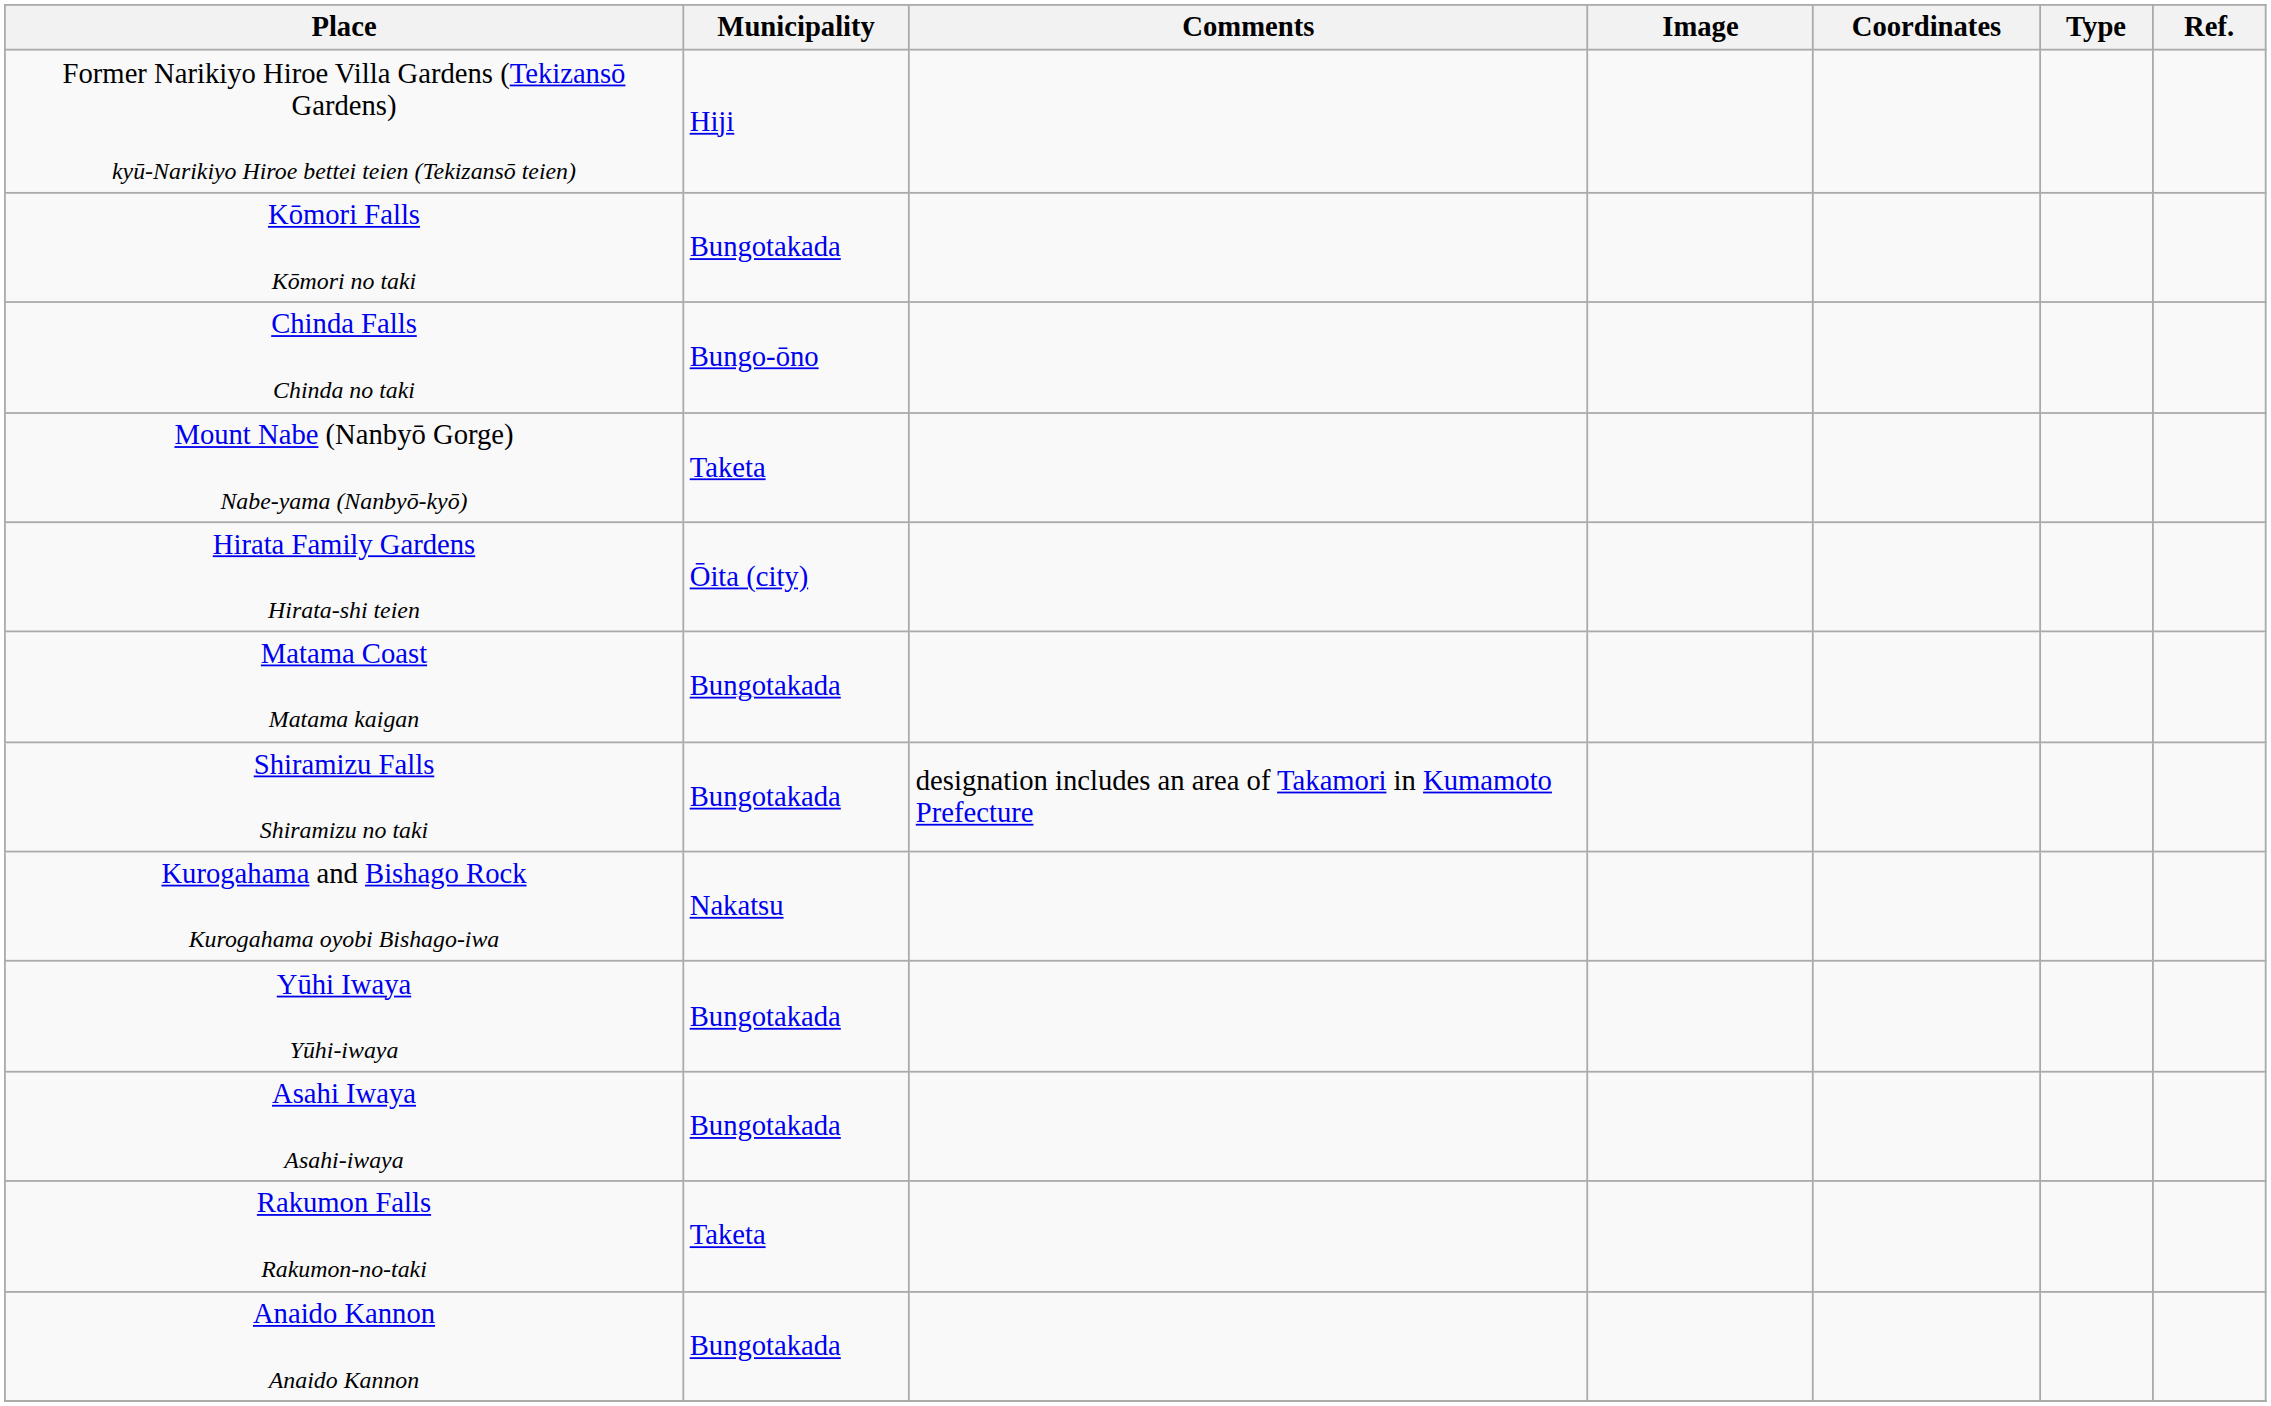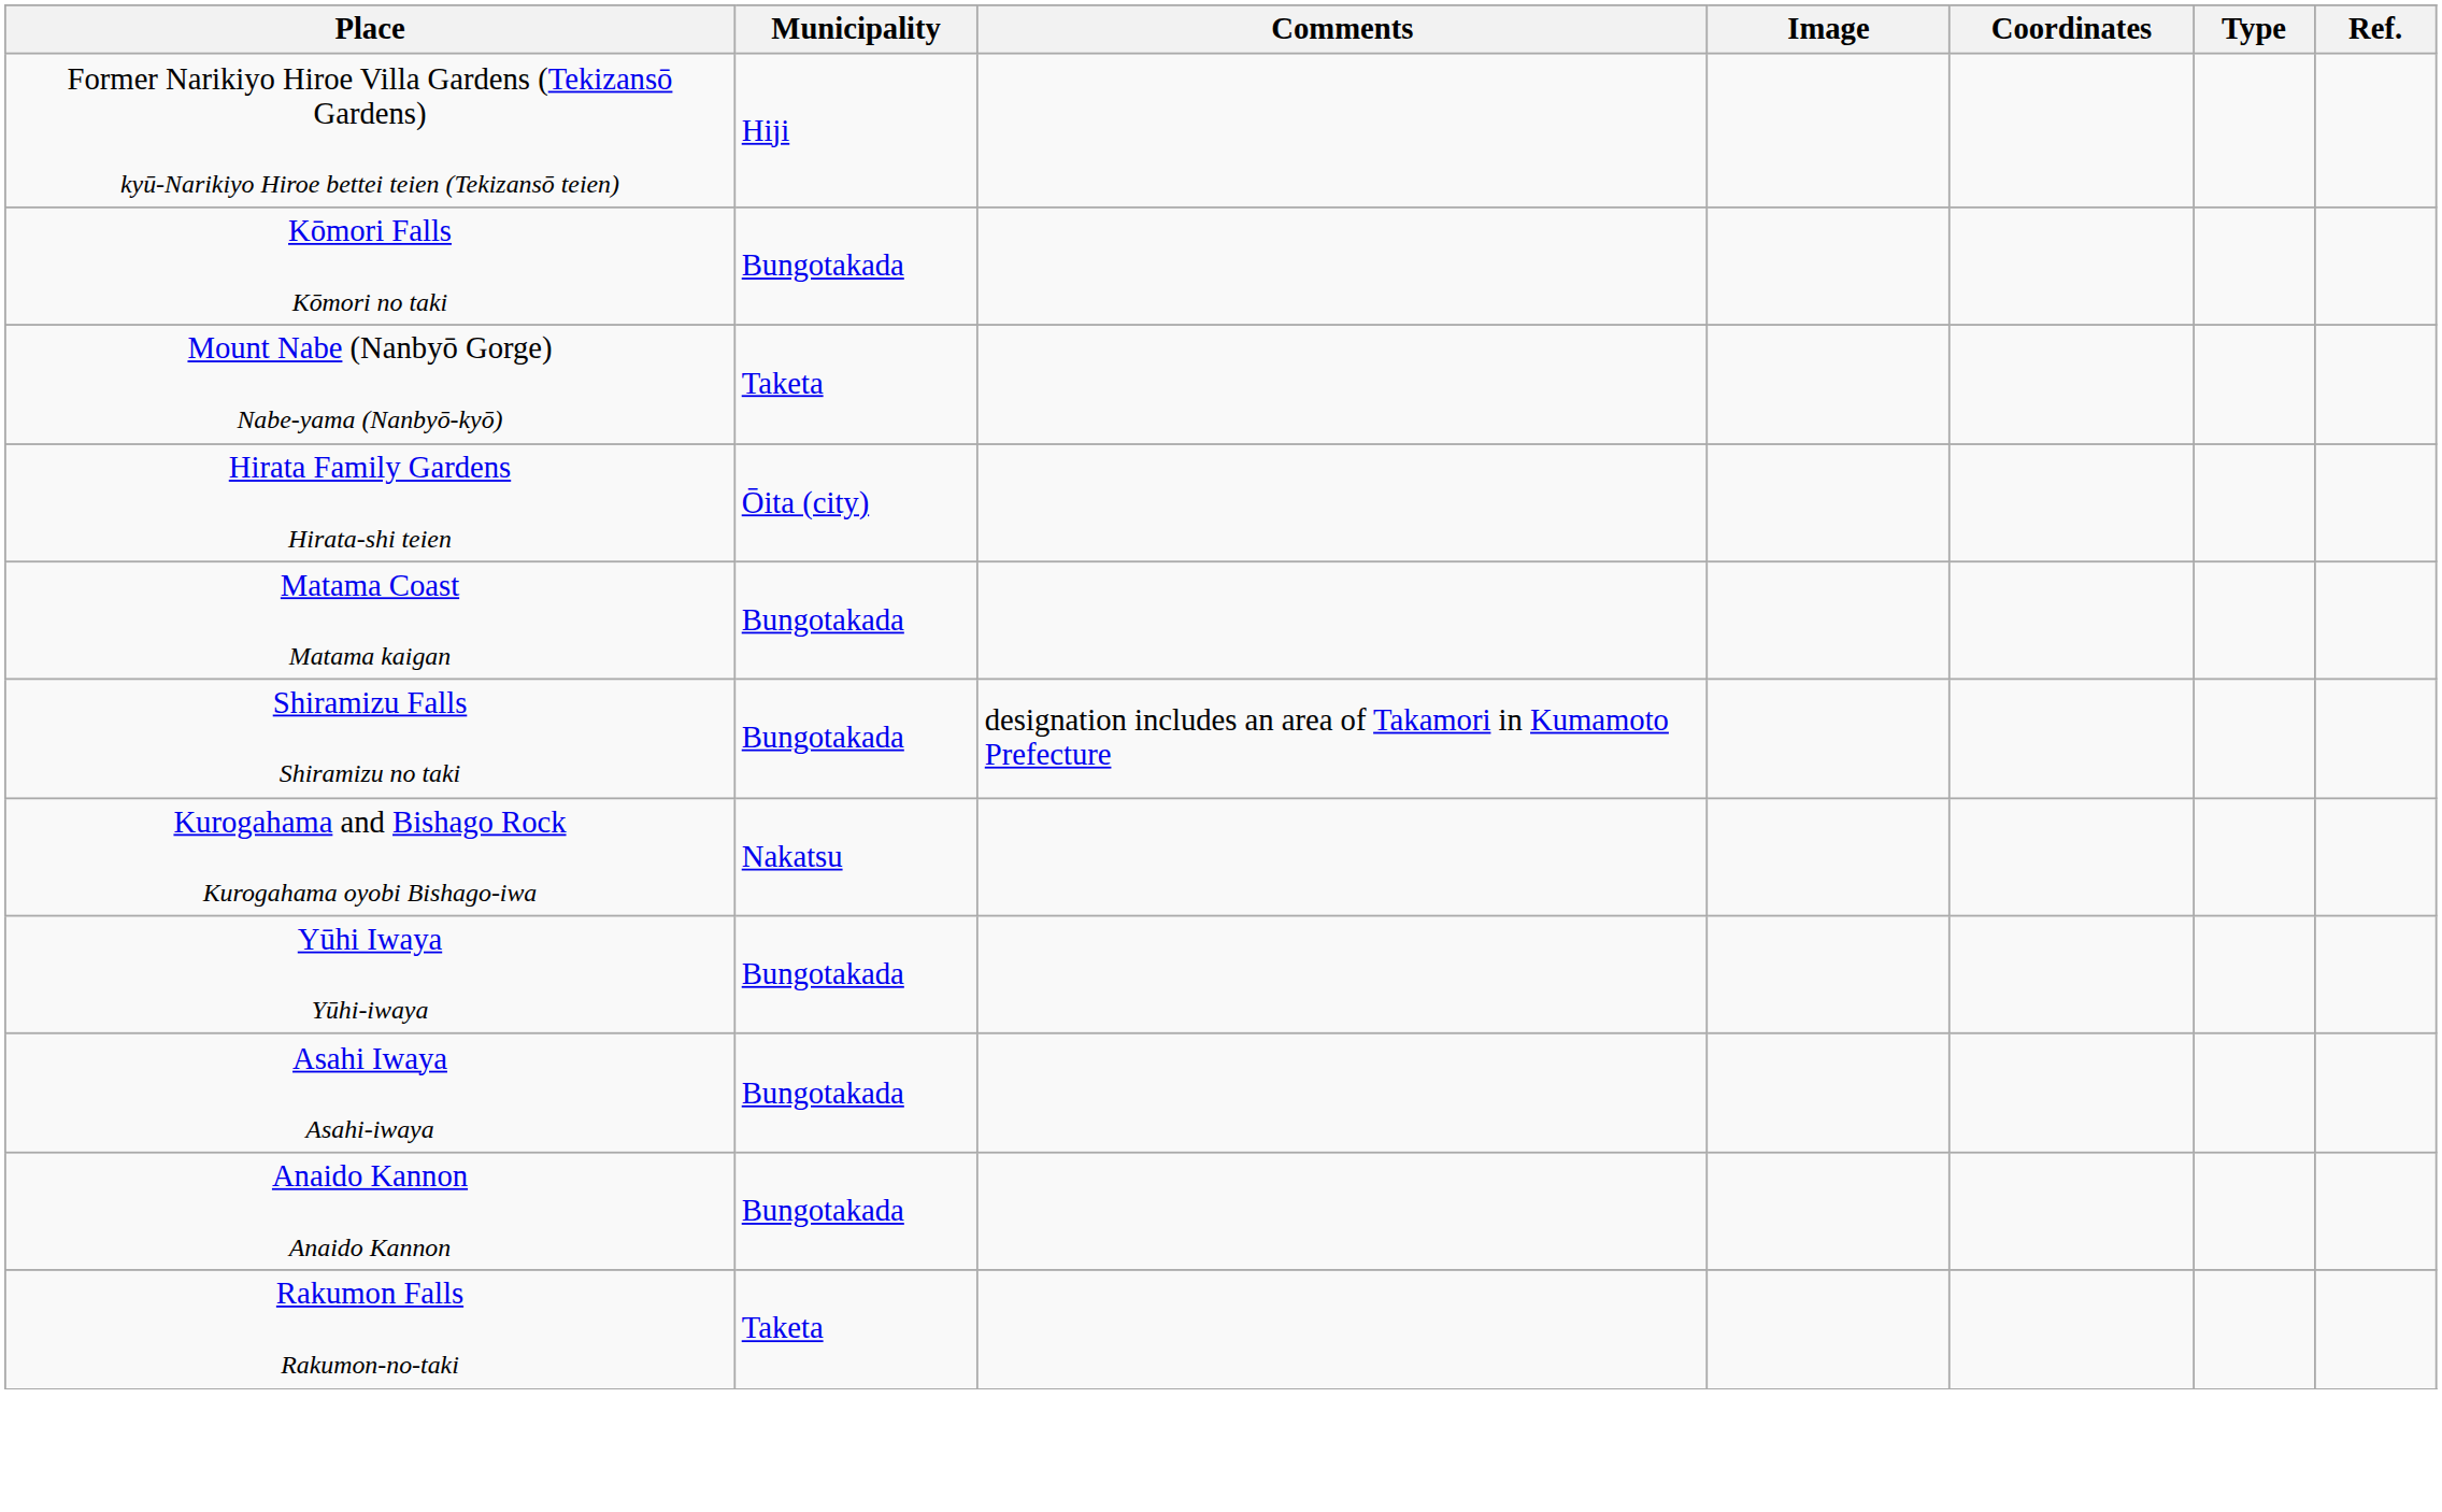 <table class="wikitable sortable"  style="width:100%;">
 <tr>
 <th width="30%" align="left">Place</th>
 <th width="10%" align="left">Municipality</th>
 <th width="30%" align="left" class="unsortable">Comments</th>
 <th width="10%" align="left"  class="unsortable">Image</th>
 <th width="10%" align="left" class="unsortable">Coordinates</th>
 <th width="5%" align="left">Type</th>
 <th width="5%" align="left"  class="unsortable">Ref.</th>
 </tr>
 <tr>
 <td align="center">Former Narikiyo Hiroe Villa Gardens (<a href='#'>Tekizansō</a> Gardens)<br><br><small><em>kyū-Narikiyo Hiroe bettei teien (Tekizansō teien)</em></small></td>
 <td><a href='#'>Hiji</a></td>
 <td></td>
 <td></td>
 <td></td>
 <td></td>
 <td></td>
 </tr>
 <tr>
 <td align="center"><a href='#'>Kōmori Falls</a><br><br><small><em>Kōmori no taki</em></small></td>
 <td><a href='#'>Bungotakada</a></td>
-<td></td>
-<td></td>
-<td></td>
-<td></td>
-<td></td>
-</tr>
-<tr>
-<td align="center"><a href='#'>Chinda Falls</a><br><br><small><em>Chinda no taki</em></small></td>
-<td><a href='#'>Bungo-ōno</a></td>
 <td></td>
 <td></td>
 <td></td>
 <td></td>
 <td></td>
 </tr>
 <tr>
 <td align="center"><a href='#'>Mount Nabe</a> (Nanbyō Gorge)<br><br><small><em>Nabe-yama (Nanbyō-kyō)</em></small></td>
 <td><a href='#'>Taketa</a></td>
 <td></td>
 <td></td>
 <td></td>
 <td></td>
 <td></td>
 </tr>
 <tr>
 <td align="center"><a href='#'>Hirata Family Gardens</a><br><br><small><em>Hirata-shi teien</em></small></td>
 <td><a href='#'>Ōita (city)</a></td>
 <td></td>
 <td></td>
 <td></td>
 <td></td>
 <td></td>
 </tr>
 <tr>
 <td align="center"><a href='#'>Matama Coast</a><br><br><small><em>Matama kaigan</em></small></td>
 <td><a href='#'>Bungotakada</a></td>
 <td></td>
 <td></td>
 <td></td>
 <td></td>
 <td></td>
 </tr>
 <tr>
 <td align="center"><a href='#'>Shiramizu Falls</a><br><br><small><em>Shiramizu no taki</em></small></td>
 <td><a href='#'>Bungotakada</a></td>
 <td>designation includes an area of <a href='#'>Takamori</a> in <a href='#'>Kumamoto Prefecture</a></td>
 <td></td>
 <td></td>
 <td></td>
 <td></td>
 </tr>
 <tr>
 <td align="center"><a href='#'>Kurogahama</a> and <a href='#'>Bishago Rock</a><br><br><small><em>Kurogahama oyobi Bishago-iwa</em></small></td>
 <td><a href='#'>Nakatsu</a></td>
 <td></td>
 <td></td>
 <td></td>
 <td></td>
 <td></td>
 </tr>
 <tr>
 <td align="center"><a href='#'>Yūhi Iwaya</a><br><br><small><em>Yūhi-iwaya</em></small></td>
 <td><a href='#'>Bungotakada</a></td>
 <td></td>
 <td></td>
 <td></td>
 <td></td>
 <td></td>
 </tr>
 <tr>
 <td align="center"><a href='#'>Asahi Iwaya</a><br><br><small><em>Asahi-iwaya</em></small></td>
 <td><a href='#'>Bungotakada</a></td>
 <td></td>
 <td></td>
 <td></td>
 <td></td>
 <td></td>
 </tr>
 <tr>
+<td align="center"><a href='#'>Anaido Kannon</a><br><br><small><em>Anaido Kannon</em></small></td>
+<td><a href='#'>Bungotakada</a></td>
+<td></td>
+<td></td>
+<td></td>
+<td></td>
+<td></td>
+</tr>
+<tr>
 <td align="center"><a href='#'>Rakumon Falls</a><br><br><small><em>Rakumon-no-taki</em></small></td>
 <td><a href='#'>Taketa</a></td>
 <td></td>
 <td></td>
 <td></td>
 <td></td>
 <td></td>
 </tr>
 <tr>
-<td align="center"><a href='#'>Anaido Kannon</a><br><br><small><em>Anaido Kannon</em></small></td>
-<td><a href='#'>Bungotakada</a></td>
-<td></td>
-<td></td>
-<td></td>
-<td></td>
-<td></td>
-</tr>
-<tr>
 </tr>
 </table>
